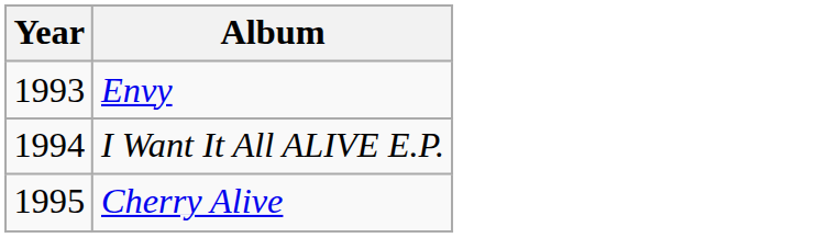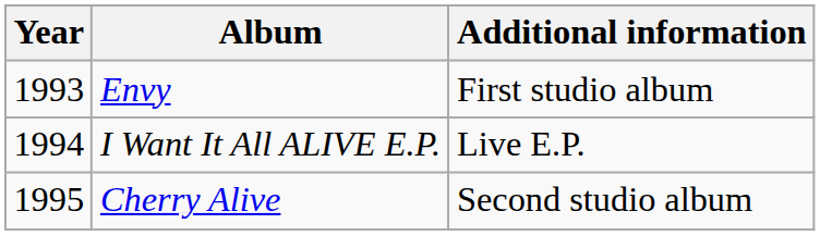 <table class="wikitable">
 <tr>
 <th>Year</th>
 <th>Album</th>
+<th>Additional information</th>
 </tr>
 <tr>
 <td>1993</td>
 <td><em><a href='#'>Envy</a></em></td>
+<td>First studio album</td>
 </tr>
 <tr>
 <td>1994</td>
 <td><em>I Want It All ALIVE E.P.</em></td>
+<td>Live E.P.</td>
 </tr>
 <tr>
 <td>1995</td>
 <td><em><a href='#'>Cherry Alive</a></em></td>
+<td>Second studio album</td>
 </tr>
 </table>
